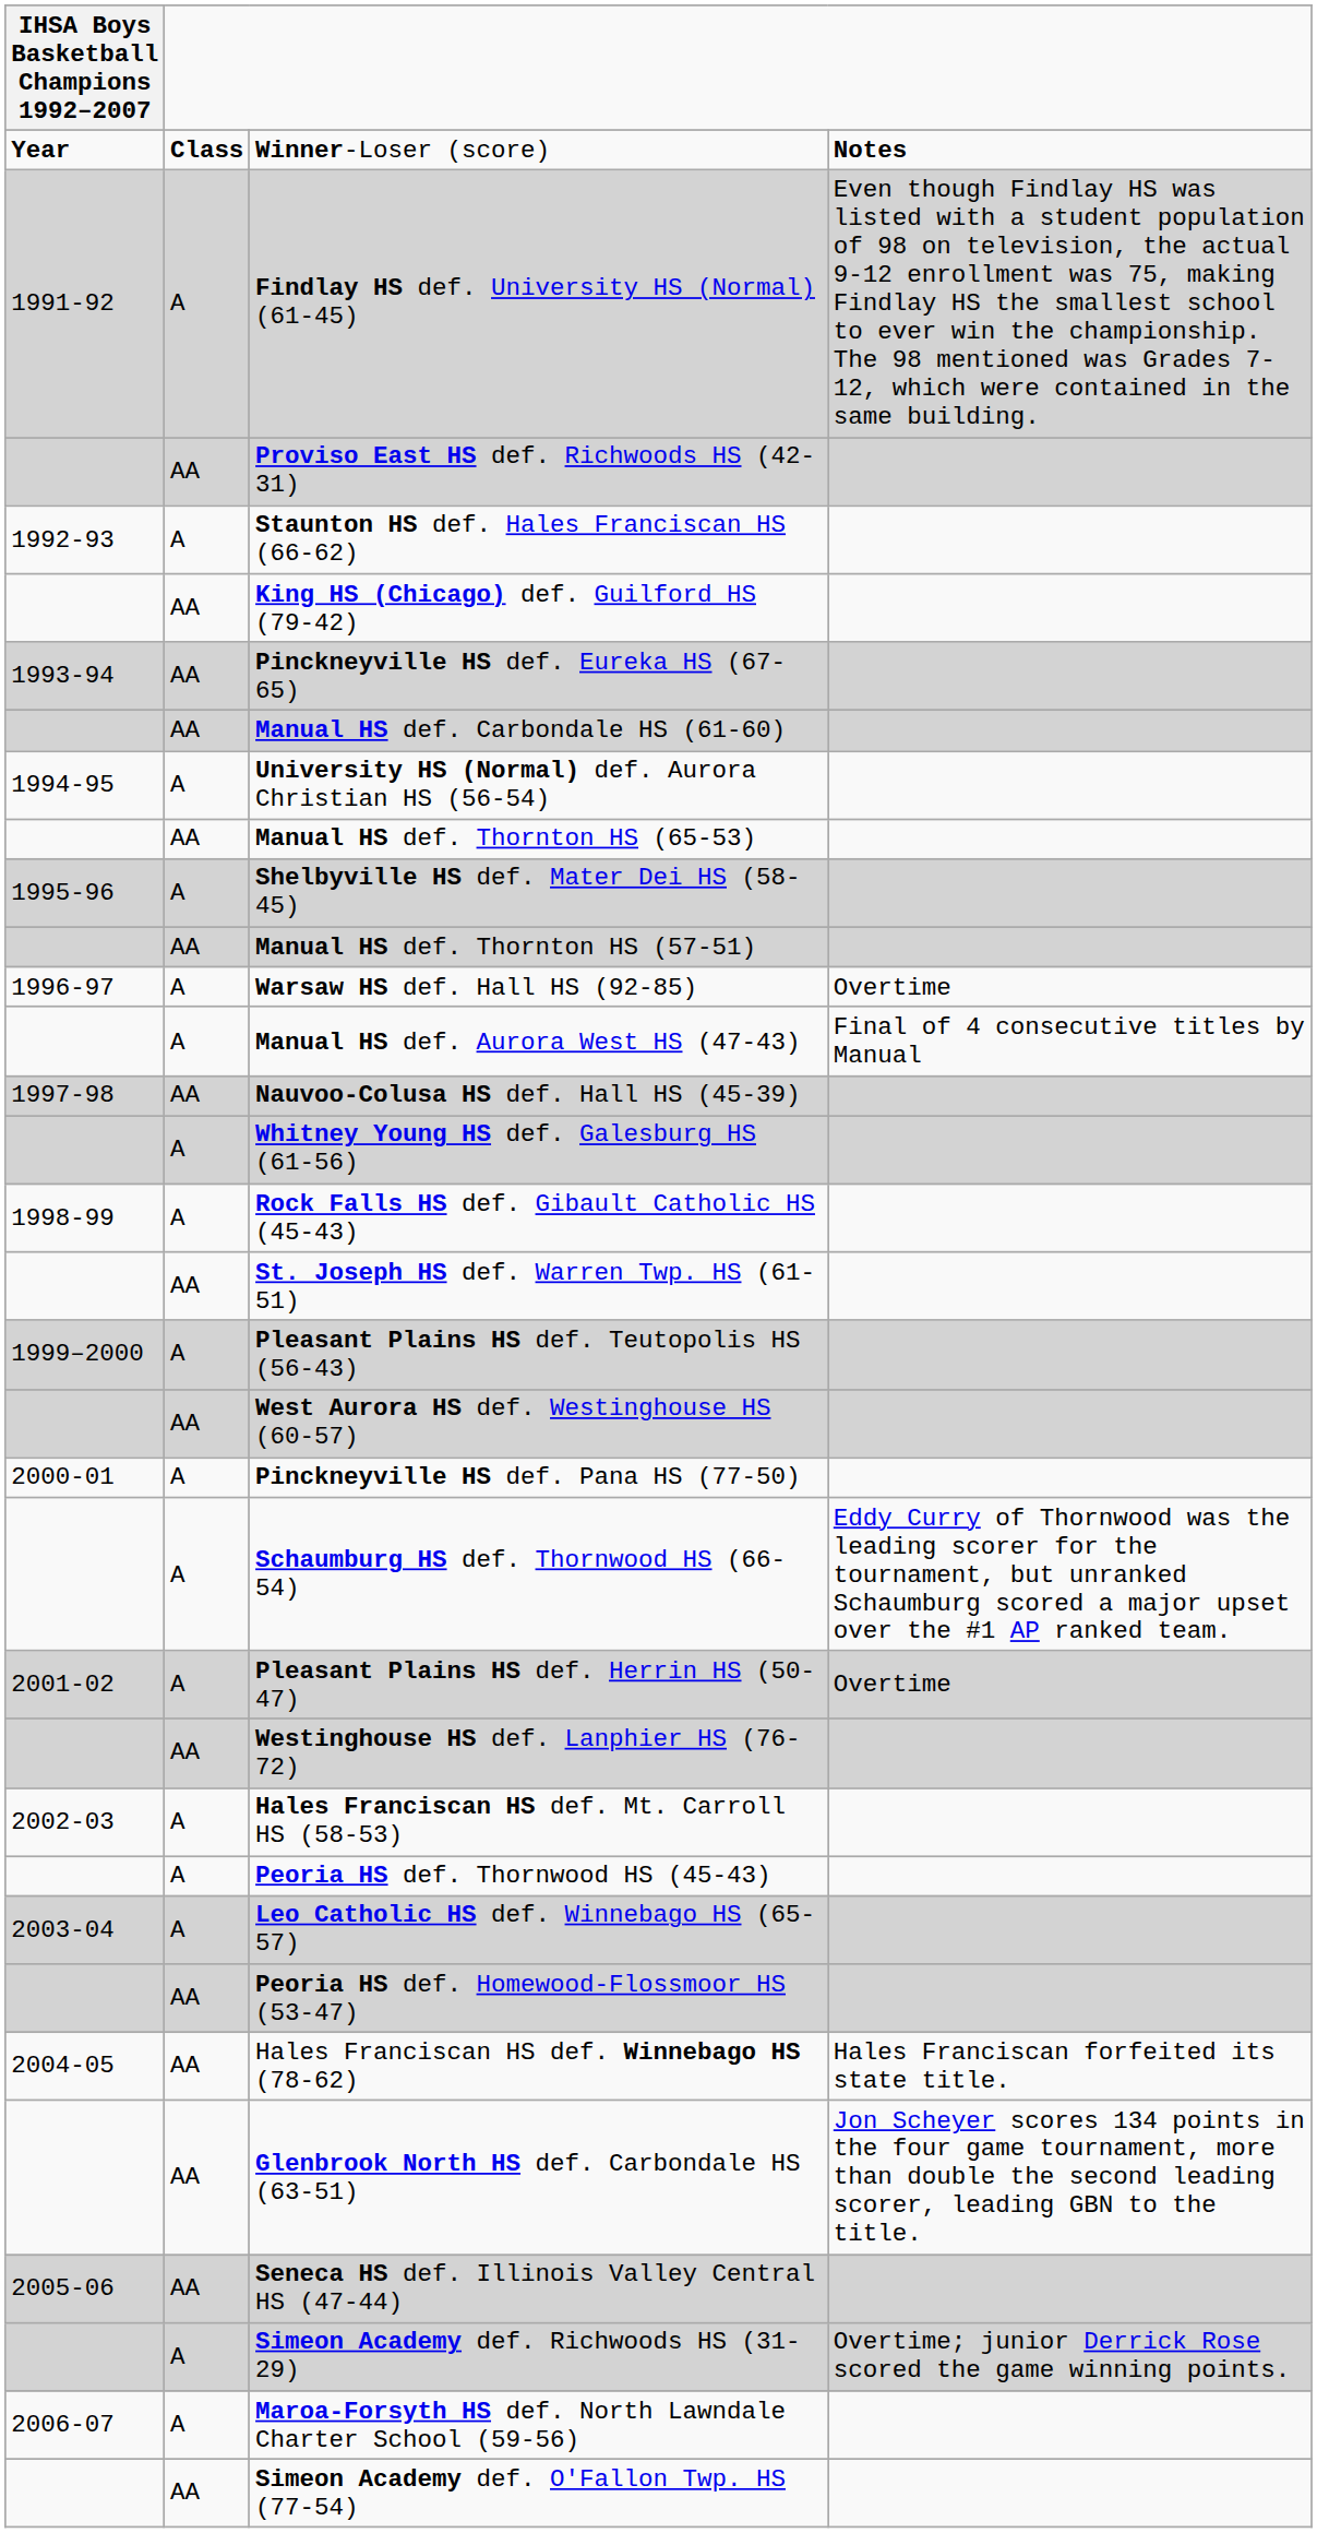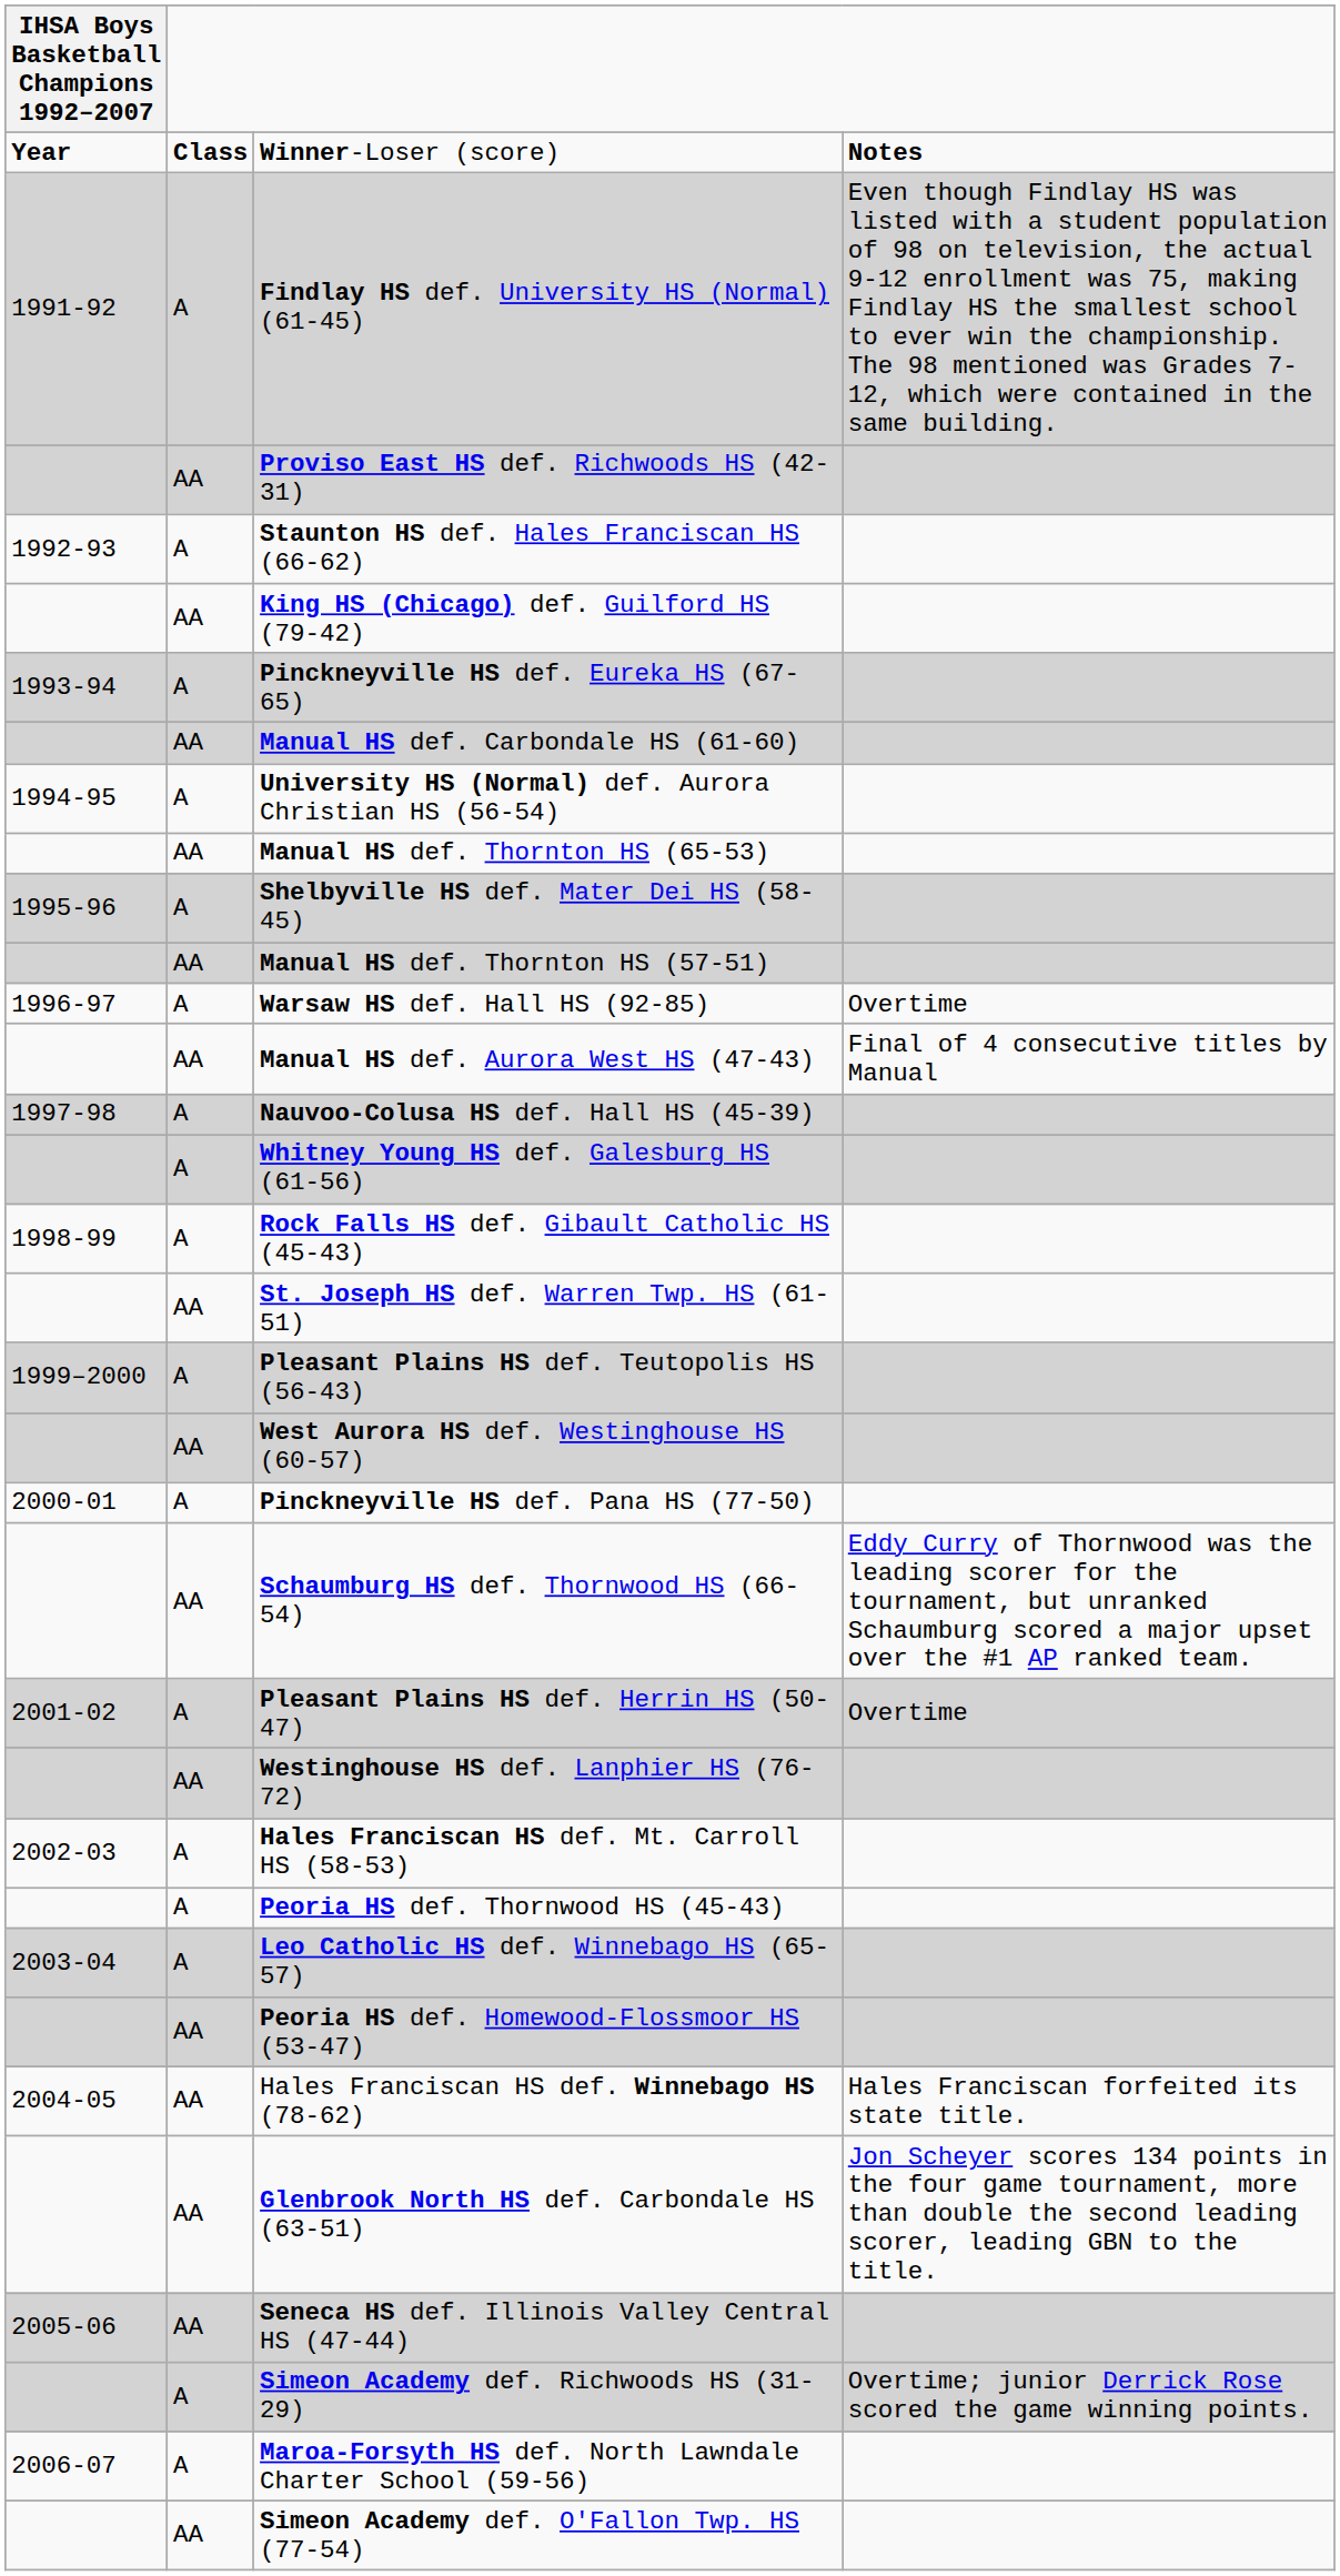 <table class="wikitable collapsible collapsed">
 <tr>
 <th>IHSA Boys Basketball Champions 1992–2007</th>
 </tr>
 <tr>
 <td width="40"><strong>Year</strong></td>
 <td width="35"><strong>Class</strong></td>
 <td width="300"><strong>Winner</strong>-Loser (score)</td>
 <td width="250"><strong>Notes</strong></td>
 </tr>
 <tr style="background: #D3D3D3;">
 <td>1991-92</td>
 <td>A</td>
 <td><strong>Findlay HS</strong> def. <a href='#'>University HS (Normal)</a> (61-45)</td>
 <td>Even though Findlay HS was listed with a student population of 98 on television, the actual 9-12 enrollment was 75, making Findlay HS the smallest school to ever win the championship.  The 98 mentioned was Grades 7-12, which were contained in the same building.</td>
 </tr>
 <tr style="background: #D3D3D3;">
 <td></td>
 <td>AA</td>
 <td><strong><a href='#'>Proviso East HS</a></strong> def. <a href='#'>Richwoods HS</a> (42-31)</td>
 <td></td>
 </tr>
 <tr>
 <td>1992-93</td>
 <td>A</td>
 <td><strong>Staunton HS</strong> def. <a href='#'>Hales Franciscan HS</a> (66-62)</td>
 <td></td>
 </tr>
 <tr>
 <td></td>
 <td>AA</td>
 <td><strong><a href='#'>King HS (Chicago)</a></strong> def. <a href='#'>Guilford HS</a> (79-42)</td>
 <td></td>
 </tr>
 <tr style="background: #D3D3D3;">
 <td>1993-94</td>
-<td>AA</td>
+<td>A</td>
 <td><strong>Pinckneyville HS</strong> def. <a href='#'>Eureka HS</a> (67-65)</td>
 <td></td>
 </tr>
 <tr style="background: #D3D3D3;">
 <td></td>
 <td>AA</td>
 <td><strong><a href='#'>Manual HS</a></strong> def. Carbondale HS (61-60)</td>
 <td></td>
 </tr>
 <tr>
 <td>1994-95</td>
 <td>A</td>
 <td><strong>University HS (Normal)</strong> def. Aurora Christian HS (56-54)</td>
 <td></td>
 </tr>
 <tr>
 <td></td>
 <td>AA</td>
 <td><strong>Manual HS</strong> def. <a href='#'>Thornton HS</a> (65-53)</td>
 <td></td>
 </tr>
 <tr style="background: #D3D3D3;">
 <td>1995-96</td>
 <td>A</td>
 <td><strong>Shelbyville HS</strong> def. <a href='#'>Mater Dei HS</a> (58-45)</td>
 <td></td>
 </tr>
 <tr style="background: #D3D3D3;">
 <td></td>
 <td>AA</td>
 <td><strong>Manual HS</strong> def. Thornton HS (57-51)</td>
 <td></td>
 </tr>
 <tr>
 <td>1996-97</td>
 <td>A</td>
 <td><strong>Warsaw HS</strong> def. Hall HS (92-85)</td>
 <td>Overtime</td>
 </tr>
 <tr>
 <td></td>
-<td>A</td>
+<td>AA</td>
 <td><strong>Manual HS</strong> def. <a href='#'>Aurora West HS</a> (47-43)</td>
 <td>Final of 4 consecutive titles by Manual</td>
 </tr>
 <tr style="background: #D3D3D3;">
 <td>1997-98</td>
-<td>AA</td>
+<td>A</td>
 <td><strong>Nauvoo-Colusa HS</strong> def. Hall HS (45-39)</td>
 <td></td>
 </tr>
 <tr style="background: #D3D3D3;">
 <td></td>
 <td>A</td>
 <td><strong><a href='#'>Whitney Young HS</a></strong> def. <a href='#'>Galesburg HS</a> (61-56)</td>
 <td></td>
 </tr>
 <tr>
 <td>1998-99</td>
 <td>A</td>
 <td><strong><a href='#'>Rock Falls HS</a></strong> def. <a href='#'>Gibault Catholic HS</a> (45-43)</td>
 <td></td>
 </tr>
 <tr>
 <td></td>
 <td>AA</td>
 <td><strong><a href='#'>St. Joseph HS</a></strong> def. <a href='#'>Warren Twp. HS</a> (61-51)</td>
 <td></td>
 </tr>
 <tr style="background: #D3D3D3;">
 <td>1999–2000</td>
 <td>A</td>
 <td><strong>Pleasant Plains HS</strong> def. Teutopolis HS (56-43)</td>
 <td></td>
 </tr>
 <tr style="background: #D3D3D3;">
 <td></td>
 <td>AA</td>
 <td><strong>West Aurora HS</strong> def. <a href='#'>Westinghouse HS</a> (60-57)</td>
 <td></td>
 </tr>
 <tr>
 <td>2000-01</td>
 <td>A</td>
 <td><strong>Pinckneyville HS</strong> def. Pana HS (77-50)</td>
 <td></td>
 </tr>
 <tr>
 <td></td>
-<td>A</td>
+<td>AA</td>
 <td><strong><a href='#'>Schaumburg HS</a></strong> def. <a href='#'>Thornwood HS</a> (66-54)</td>
 <td><a href='#'>Eddy Curry</a> of Thornwood was the leading scorer for the tournament, but unranked Schaumburg scored a major upset over the #1 <a href='#'>AP</a> ranked team.</td>
 </tr>
 <tr style="background: #D3D3D3;">
 <td>2001-02</td>
 <td>A</td>
 <td><strong>Pleasant Plains HS</strong> def. <a href='#'>Herrin HS</a> (50-47)</td>
 <td>Overtime</td>
 </tr>
 <tr style="background: #D3D3D3;">
 <td></td>
 <td>AA</td>
 <td><strong>Westinghouse HS</strong> def. <a href='#'>Lanphier HS</a> (76-72)</td>
 <td></td>
 </tr>
 <tr>
 <td>2002-03</td>
 <td>A</td>
 <td><strong>Hales Franciscan HS</strong> def. Mt. Carroll HS (58-53)</td>
 <td></td>
 </tr>
 <tr>
 <td></td>
 <td>A</td>
 <td><strong><a href='#'>Peoria HS</a></strong> def. Thornwood HS (45-43)</td>
 <td></td>
 </tr>
 <tr style="background: #D3D3D3;">
 <td>2003-04</td>
 <td>A</td>
 <td><strong><a href='#'>Leo Catholic HS</a></strong> def. <a href='#'>Winnebago HS</a> (65-57)</td>
 <td></td>
 </tr>
 <tr style="background: #D3D3D3;">
 <td></td>
 <td>AA</td>
 <td><strong>Peoria HS</strong> def. <a href='#'>Homewood-Flossmoor HS</a> (53-47)</td>
 <td></td>
 </tr>
 <tr>
 <td>2004-05</td>
 <td>AA</td>
 <td>Hales Franciscan HS def. <strong>Winnebago HS</strong> (78-62)</td>
 <td>Hales Franciscan forfeited its state title.</td>
 </tr>
 <tr>
 <td></td>
 <td>AA</td>
 <td><strong><a href='#'>Glenbrook North HS</a></strong> def. Carbondale HS (63-51)</td>
 <td><a href='#'>Jon Scheyer</a> scores 134 points in the four game tournament, more than double the second leading scorer, leading GBN to the title.</td>
 </tr>
 <tr style="background: #D3D3D3;">
 <td>2005-06</td>
 <td>AA</td>
 <td><strong>Seneca HS</strong> def. Illinois Valley Central HS (47-44)</td>
 <td></td>
 </tr>
 <tr style="background: #D3D3D3;">
 <td></td>
 <td>A</td>
 <td><strong><a href='#'>Simeon Academy</a></strong> def. Richwoods HS (31-29)</td>
 <td>Overtime; junior <a href='#'>Derrick Rose</a> scored the game winning points.</td>
 </tr>
 <tr>
 <td>2006-07</td>
 <td>A</td>
 <td><strong><a href='#'>Maroa-Forsyth HS</a></strong> def. North Lawndale Charter School (59-56)</td>
 <td></td>
 </tr>
 <tr>
 <td></td>
 <td>AA</td>
 <td><strong>Simeon Academy</strong> def. <a href='#'>O'Fallon Twp. HS</a> (77-54)</td>
 <td></td>
 </tr>
 </table>
